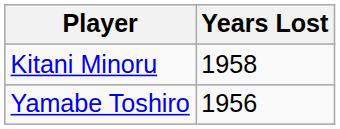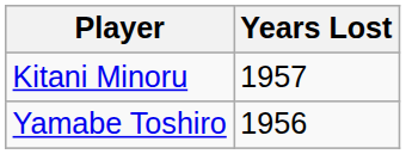 <table class="wikitable">
 <tr>
 <th>Player</th>
 <th>Years Lost</th>
 </tr>
 <tr>
 <td><a href='#'>Kitani Minoru</a></td>
-<td>1958</td>
+<td>1957</td>
 </tr>
 <tr>
 <td><a href='#'>Yamabe Toshiro</a></td>
 <td>1956</td>
 </tr>
 </table>
